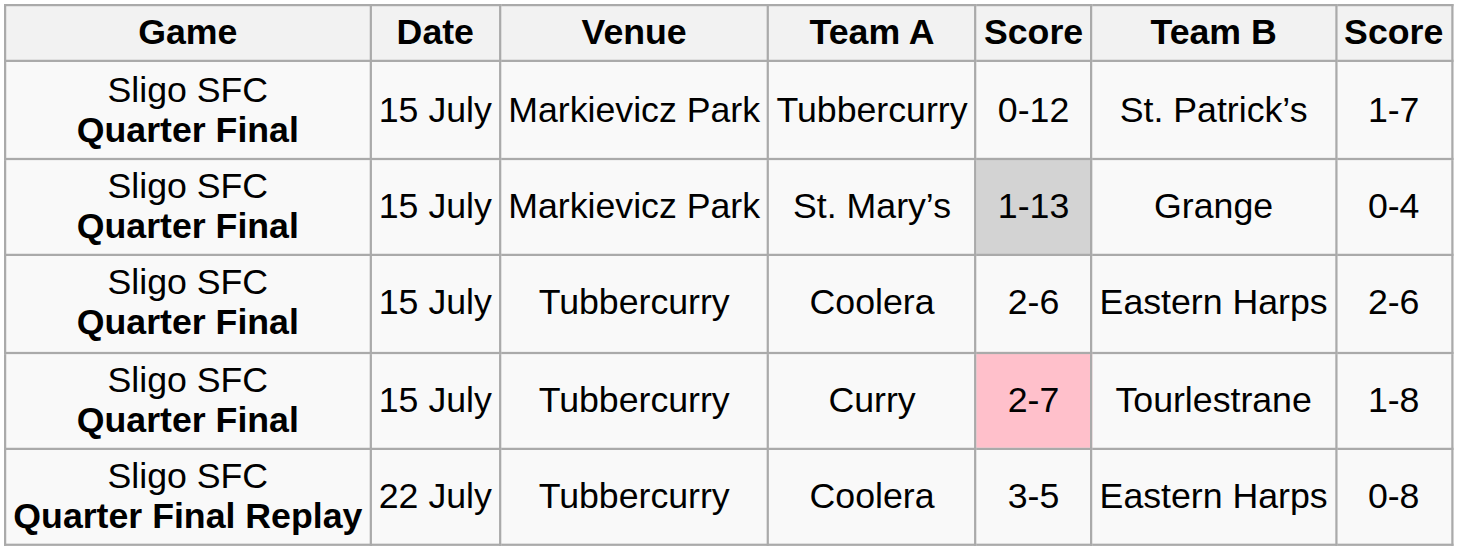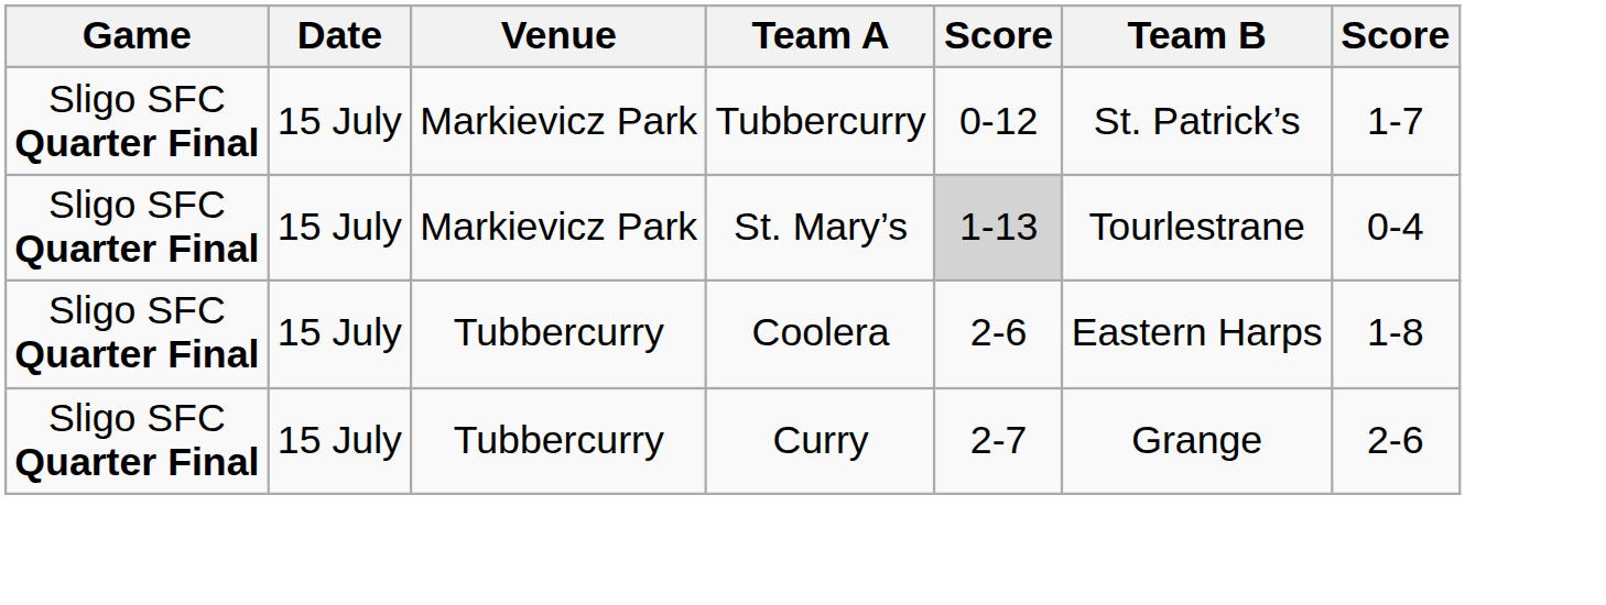 <table class="wikitable">
 <tr>
 <th>Game</th>
 <th>Date</th>
 <th>Venue</th>
 <th>Team A</th>
 <th>Score</th>
 <th>Team B</th>
 <th>Score</th>
 </tr>
 <tr align="center">
 <td>Sligo SFC<br><strong>Quarter Final</strong></td>
 <td>15 July</td>
 <td>Markievicz Park</td>
 <td>Tubbercurry</td>
 <td>0-12</td>
 <td>St. Patrick’s</td>
 <td>1-7</td>
 </tr>
 <tr align="center">
 <td>Sligo SFC<br><strong>Quarter Final</strong></td>
 <td>15 July</td>
 <td>Markievicz Park</td>
 <td>St. Mary’s</td>
 <td style="background: lightgrey;">1-13</td>
-<td>Grange</td>
+<td>Tourlestrane</td>
 <td>0-4</td>
 </tr>
 <tr align="center">
 <td>Sligo SFC<br><strong>Quarter Final</strong></td>
 <td>15 July</td>
 <td>Tubbercurry</td>
 <td>Coolera</td>
 <td>2-6</td>
 <td>Eastern Harps</td>
-<td>2-6</td>
+<td>1-8</td>
 </tr>
 <tr align="center">
 <td>Sligo SFC<br><strong>Quarter Final</strong></td>
 <td>15 July</td>
 <td>Tubbercurry</td>
 <td>Curry</td>
-<td style="background: pink;">2-7</td>
-<td>Tourlestrane</td>
-<td>1-8</td>
-</tr>
-<tr align="center">
-<td>Sligo SFC<br><strong>Quarter Final Replay</strong></td>
-<td>22 July</td>
-<td>Tubbercurry</td>
-<td>Coolera</td>
-<td>3-5</td>
-<td>Eastern Harps</td>
-<td>0-8</td>
+<td>2-7</td>
+<td>Grange</td>
+<td>2-6</td>
 </tr>
 </table>
